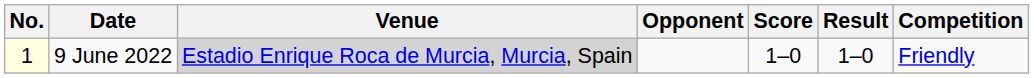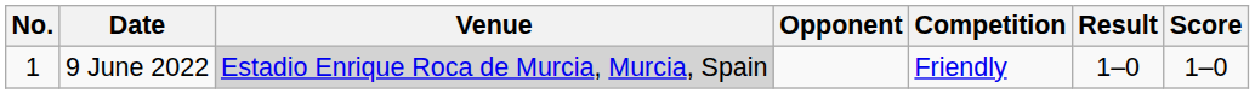 <table class="wikitable sortable">
 <tr>
 <th scope="col">No.</th>
 <th scope="col">Date</th>
 <th scope="col">Venue</th>
 <th scope="col">Opponent</th>
+<th scope="col">Competition</th>
+<th scope="col">Result</th>
 <th scope="col">Score</th>
-<th scope="col">Result</th>
-<th scope="col">Competition</th>
 </tr>
 <tr>
-<td align="center" style="background: lightyellow;">1</td>
+<td align="center">1</td>
 <td>9 June 2022</td>
 <td style="background: lightgrey;"><a href='#'>Estadio Enrique Roca de Murcia</a>, <a href='#'>Murcia</a>, Spain</td>
 <td></td>
+<td><a href='#'>Friendly</a></td>
 <td align="center">1–0</td>
 <td align="center">1–0</td>
-<td><a href='#'>Friendly</a></td>
 </tr>
 </table>
